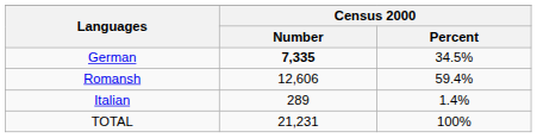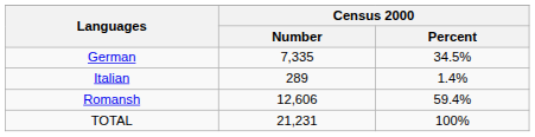 <table class="wikitable" style="width:50%; text-align: center">
 <tr ---->
 </tr>
 <tr ---->
 <th rowspan="2">Languages</th>
 <th colspan="2">Census 2000</th>
 </tr>
 <tr ---->
 <th>Number</th>
 <th>Percent</th>
 </tr>
 <tr ---->
 <td><a href='#'>German</a></td>
-<td align=center><strong>7,335</strong></td>
+<td align=center>7,335</td>
 <td align=center>34.5%</td>
+</tr>
+<tr ---->
+<td><a href='#'>Italian</a></td>
+<td align=center>289</td>
+<td align=center>1.4%</td>
 </tr>
 <tr ---->
 <td><a href='#'>Romansh</a></td>
 <td align=center>12,606</td>
 <td align=center>59.4%</td>
 </tr>
 <tr ---->
-<td><a href='#'>Italian</a></td>
-<td align=center>289</td>
-<td align=center>1.4%</td>
-</tr>
-<tr ---->
 <td>TOTAL</td>
 <td align=center>21,231</td>
 <td align=center>100%</td>
 </tr>
 </table>
